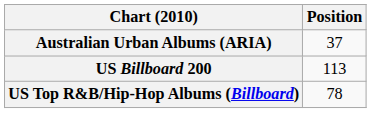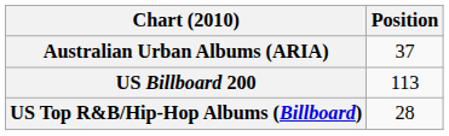 <table class="wikitable sortable plainrowheaders" style="text-align:center">
 <tr>
 <th>Chart (2010)</th>
 <th>Position</th>
 </tr>
 <tr>
 <th scope="row">Australian Urban Albums (ARIA)</th>
 <td stylealign="text-align:center;">37</td>
 </tr>
 <tr>
 <th scope="row">US <em>Billboard</em> 200</th>
 <td stylealign="text-align:center;">113</td>
 </tr>
 <tr>
 <th scope="row">US Top R&B/Hip-Hop Albums (<em><a href='#'>Billboard</a></em>)</th>
-<td stylealign="text-align:center;">78</td>
+<td stylealign="text-align:center;">28</td>
 </tr>
 </table>
